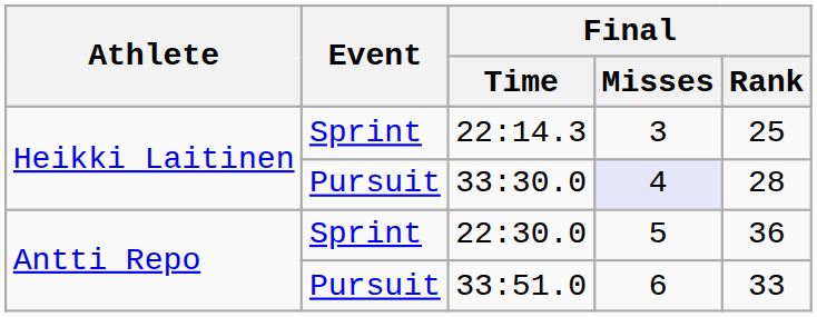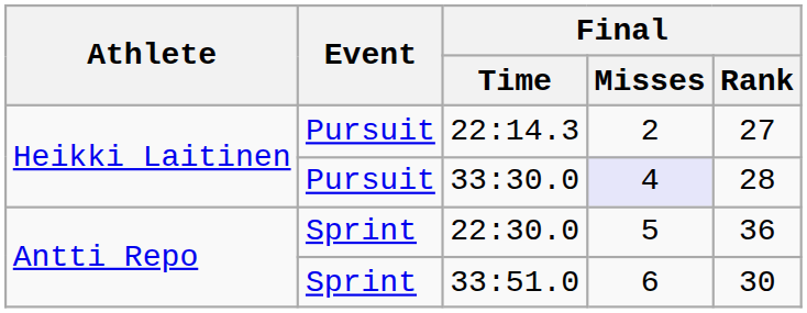 <table class="wikitable">
 <tr>
 <th rowspan="2">Athlete</th>
 <th rowspan="2">Event</th>
 <th colspan="3">Final</th>
 </tr>
 <tr>
 <th>Time</th>
 <th>Misses</th>
 <th>Rank</th>
 </tr>
 <tr>
 <td rowspan="2"><a href='#'>Heikki Laitinen</a></td>
-<td><a href='#'>Sprint</a></td>
+<td><a href='#'>Pursuit</a></td>
 <td align="center">22:14.3</td>
-<td align="center">3</td>
-<td align="center">25</td>
+<td align="center">2</td>
+<td align="center">27</td>
 </tr>
 <tr>
 <td><a href='#'>Pursuit</a></td>
 <td align="center">33:30.0</td>
 <td align="center" style="background: lavender;">4</td>
 <td align="center">28</td>
 </tr>
 <tr>
 <td rowspan="2"><a href='#'>Antti Repo</a></td>
 <td><a href='#'>Sprint</a></td>
 <td align="center">22:30.0</td>
 <td align="center">5</td>
 <td align="center">36</td>
 </tr>
 <tr>
-<td><a href='#'>Pursuit</a></td>
+<td><a href='#'>Sprint</a></td>
 <td align="center">33:51.0</td>
 <td align="center">6</td>
-<td align="center">33</td>
+<td align="center">30</td>
 </tr>
 </table>
